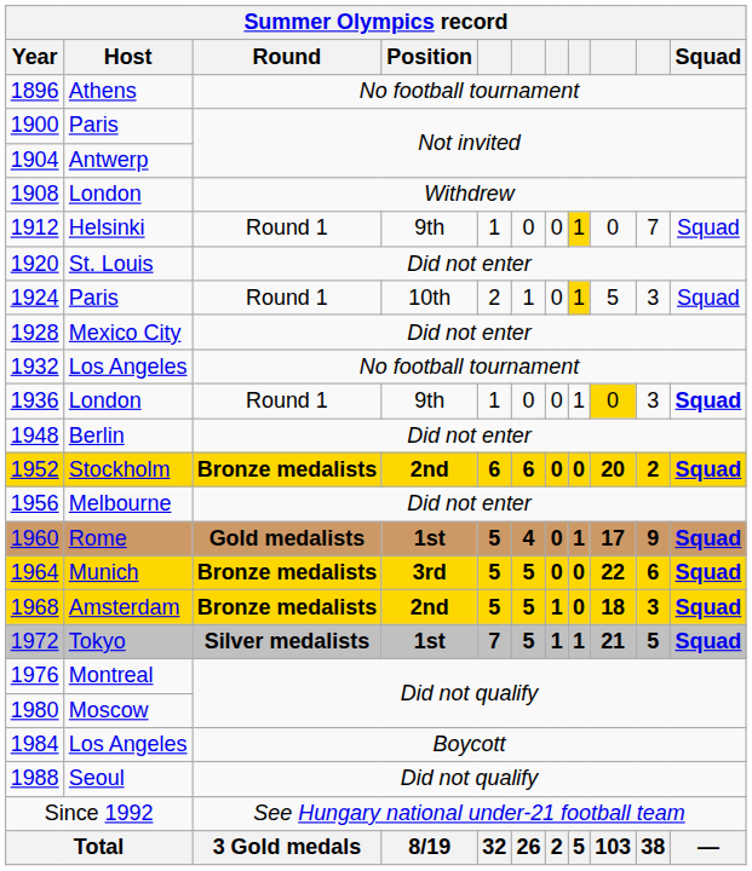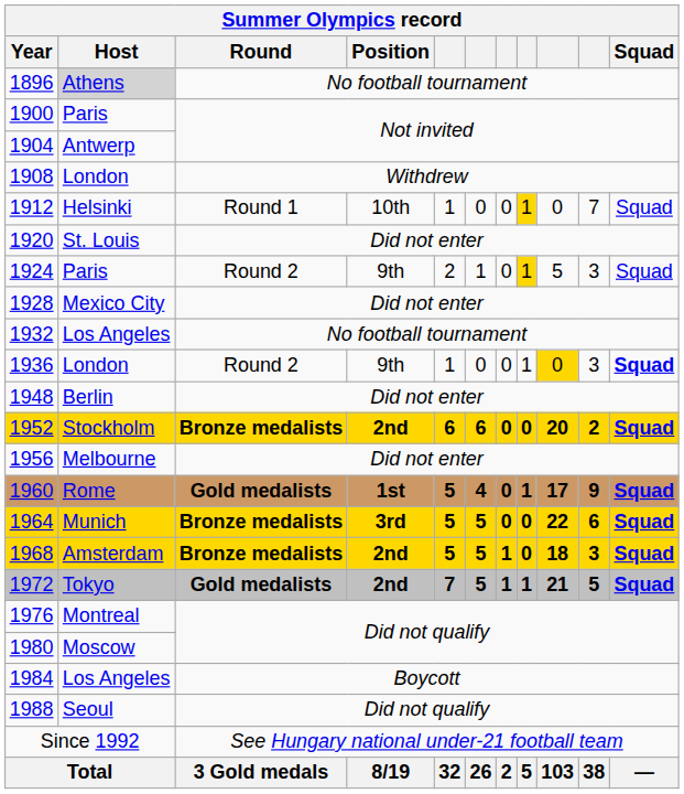 <table class="wikitable" style="text-align: center">
 <tr>
 <th colspan=11><a href='#'>Summer Olympics</a> record</th>
 </tr>
 <tr>
 <th>Year</th>
 <th>Host</th>
 <th>Round</th>
 <th>Position</th>
 <th></th>
 <th></th>
 <th></th>
 <th></th>
 <th></th>
 <th></th>
 <th>Squad</th>
 </tr>
 <tr>
 <td><a href='#'>1896</a></td>
-<td align=left> <a href='#'>Athens</a></td>
+<td align=left style="background: lightgrey;"> <a href='#'>Athens</a></td>
 <td colspan=9><em>No football tournament</em></td>
 </tr>
 <tr>
 <td><a href='#'>1900</a></td>
 <td align=left> <a href='#'>Paris</a></td>
 <td colspan=9 rowspan=2><em>Not invited</em></td>
 </tr>
 <tr>
 <td><a href='#'>1904</a></td>
 <td align=left> <a href='#'>Antwerp</a></td>
 </tr>
 <tr>
 <td><a href='#'>1908</a></td>
 <td align=left> <a href='#'>London</a></td>
 <td colspan=9><em>Withdrew</em></td>
 </tr>
 <tr>
 <td><a href='#'>1912</a></td>
 <td align=left> <a href='#'>Helsinki</a></td>
 <td>Round 1</td>
-<td>9th</td>
+<td>10th</td>
 <td>1</td>
 <td>0</td>
 <td>0</td>
 <td style="background: gold;">1</td>
 <td>0</td>
 <td>7</td>
 <td><a href='#'>Squad</a></td>
 </tr>
 <tr>
 <td><a href='#'>1920</a></td>
 <td align=left> <a href='#'>St. Louis</a></td>
 <td colspan=9><em>Did not enter</em></td>
 </tr>
 <tr>
 <td><a href='#'>1924</a></td>
 <td align=left> <a href='#'>Paris</a></td>
-<td>Round 1</td>
-<td>10th</td>
+<td>Round 2</td>
+<td>9th</td>
 <td>2</td>
 <td>1</td>
 <td>0</td>
 <td style="background: gold;">1</td>
 <td>5</td>
 <td>3</td>
 <td><a href='#'>Squad</a></td>
 </tr>
 <tr>
 <td><a href='#'>1928</a></td>
 <td align=left> <a href='#'>Mexico City</a></td>
 <td colspan=9><em>Did not enter</em></td>
 </tr>
 <tr>
 <td><a href='#'>1932</a></td>
 <td align=left> <a href='#'>Los Angeles</a></td>
 <td colspan=9><em>No football tournament</em></td>
 </tr>
 <tr>
 <td><a href='#'>1936</a></td>
 <td align=left> <a href='#'>London</a></td>
-<td>Round 1</td>
+<td>Round 2</td>
 <td>9th</td>
 <td>1</td>
 <td>0</td>
 <td>0</td>
 <td>1</td>
 <td style="background: gold;">0</td>
 <td>3</td>
 <td><strong><a href='#'>Squad</a></strong></td>
 </tr>
 <tr>
 <td><a href='#'>1948</a></td>
 <td align=left> <a href='#'>Berlin</a></td>
 <td colspan=9><em>Did not enter</em></td>
 </tr>
 <tr style="background:Gold;">
 <td><a href='#'>1952</a></td>
 <td align=left> <a href='#'>Stockholm</a></td>
 <td><strong>Bronze medalists</strong></td>
 <td><strong>2nd</strong></td>
 <td><strong>6</strong></td>
 <td><strong>6</strong></td>
 <td><strong>0</strong></td>
 <td><strong>0</strong></td>
 <td><strong>20</strong></td>
 <td><strong>2</strong></td>
 <td><strong><a href='#'>Squad</a></strong></td>
 </tr>
 <tr>
 <td><a href='#'>1956</a></td>
 <td align=left> <a href='#'>Melbourne</a></td>
 <td colspan=9><em>Did not enter</em></td>
 </tr>
 <tr style="background:#c96;">
 <td><a href='#'>1960</a></td>
 <td align=left> <a href='#'>Rome</a></td>
 <td><strong>Gold medalists</strong></td>
 <td><strong>1st</strong></td>
 <td><strong>5</strong></td>
 <td><strong>4</strong></td>
 <td><strong>0</strong></td>
 <td><strong>1</strong></td>
 <td><strong>17</strong></td>
 <td><strong>9</strong></td>
 <td><strong><a href='#'>Squad</a></strong></td>
 </tr>
 <tr style="background:Gold;">
 <td><a href='#'>1964</a></td>
 <td align=left> <a href='#'>Munich</a></td>
 <td><strong>Bronze medalists</strong></td>
 <td><strong>3rd</strong></td>
 <td><strong>5</strong></td>
 <td><strong>5</strong></td>
 <td><strong>0</strong></td>
 <td><strong>0</strong></td>
 <td><strong>22</strong></td>
 <td><strong>6</strong></td>
 <td><strong><a href='#'>Squad</a></strong></td>
 </tr>
 <tr style="background:Gold;">
 <td><a href='#'>1968</a></td>
 <td align=left> <a href='#'>Amsterdam</a></td>
 <td><strong>Bronze medalists</strong></td>
 <td><strong>2nd</strong></td>
 <td><strong>5</strong></td>
 <td><strong>5</strong></td>
 <td><strong>1</strong></td>
 <td><strong>0</strong></td>
 <td><strong>18</strong></td>
 <td><strong>3</strong></td>
 <td><strong><a href='#'>Squad</a></strong></td>
 </tr>
 <tr style="background:Silver;">
 <td><a href='#'>1972</a></td>
 <td align=left> <a href='#'>Tokyo</a></td>
-<td><strong>Silver medalists</strong></td>
-<td><strong>1st</strong></td>
+<td><strong>Gold medalists</strong></td>
+<td><strong>2nd</strong></td>
 <td><strong>7</strong></td>
 <td><strong>5</strong></td>
 <td><strong>1</strong></td>
 <td><strong>1</strong></td>
 <td><strong>21</strong></td>
 <td><strong>5</strong></td>
 <td><strong><a href='#'>Squad</a></strong></td>
 </tr>
 <tr>
 <td><a href='#'>1976</a></td>
 <td align=left> <a href='#'>Montreal</a></td>
 <td colspan=9 rowspan=2><em>Did not qualify</em></td>
 </tr>
 <tr>
 <td><a href='#'>1980</a></td>
 <td align=left> <a href='#'>Moscow</a></td>
 </tr>
 <tr>
 <td><a href='#'>1984</a></td>
 <td align=left> <a href='#'>Los Angeles</a></td>
 <td colspan=9><em>Boycott</em></td>
 </tr>
 <tr>
 <td><a href='#'>1988</a></td>
 <td align=left> <a href='#'>Seoul</a></td>
 <td colspan=9><em>Did not qualify</em></td>
 </tr>
 <tr>
 <td colspan=2>Since <a href='#'>1992</a></td>
 <td colspan=9><em>See <a href='#'>Hungary national under-21 football team</a></em></td>
 </tr>
 <tr>
 <th colspan=2>Total</th>
 <th>3 Gold medals</th>
 <th>8/19</th>
 <th>32</th>
 <th>26</th>
 <th>2</th>
 <th>5</th>
 <th>103</th>
 <th>38</th>
 <th>—</th>
 </tr>
 </table>
